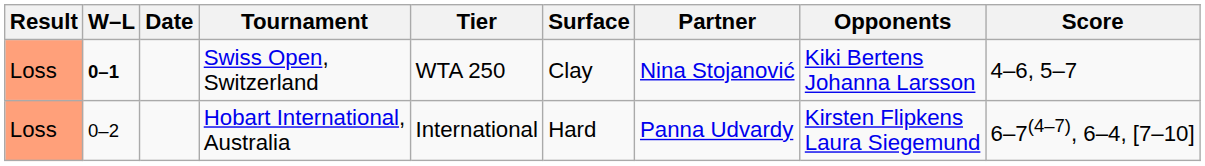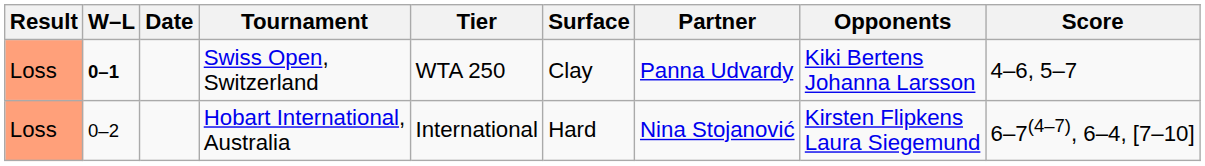 <table class="sortable wikitable">
 <tr>
 <th>Result</th>
 <th class=unsortable>W–L</th>
 <th>Date</th>
 <th>Tournament</th>
 <th>Tier</th>
 <th>Surface</th>
 <th>Partner</th>
 <th>Opponents</th>
 <th class=unsortable>Score</th>
 </tr>
 <tr>
 <td bgcolor=FFA07A>Loss</td>
 <td><strong><small>0–1</small></strong></td>
 <td><a href='#'></a></td>
 <td><a href='#'>Swiss Open</a>, <br>Switzerland</td>
 <td>WTA 250</td>
 <td>Clay</td>
-<td> <a href='#'>Nina Stojanović</a></td>
+<td> <a href='#'>Panna Udvardy</a></td>
 <td> <a href='#'>Kiki Bertens</a> <br>  <a href='#'>Johanna Larsson</a></td>
 <td>4–6, 5–7</td>
 </tr>
 <tr>
 <td bgcolor="FFA07A">Loss</td>
 <td><small>0–2</small></td>
 <td><a href='#'></a></td>
 <td><a href='#'>Hobart International</a>, <br>Australia</td>
 <td>International</td>
 <td>Hard</td>
-<td> <a href='#'>Panna Udvardy</a></td>
+<td> <a href='#'>Nina Stojanović</a></td>
 <td> <a href='#'>Kirsten Flipkens</a> <br>  <a href='#'>Laura Siegemund</a></td>
 <td>6–7<sup>(4–7)</sup>, 6–4, [7–10]</td>
 </tr>
 </table>
